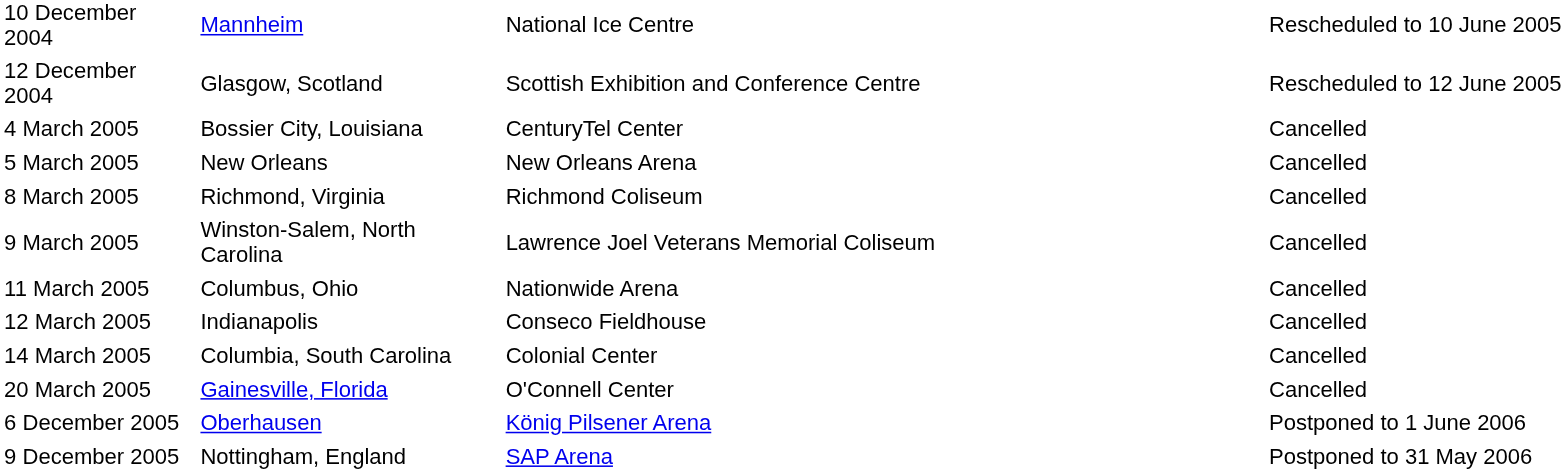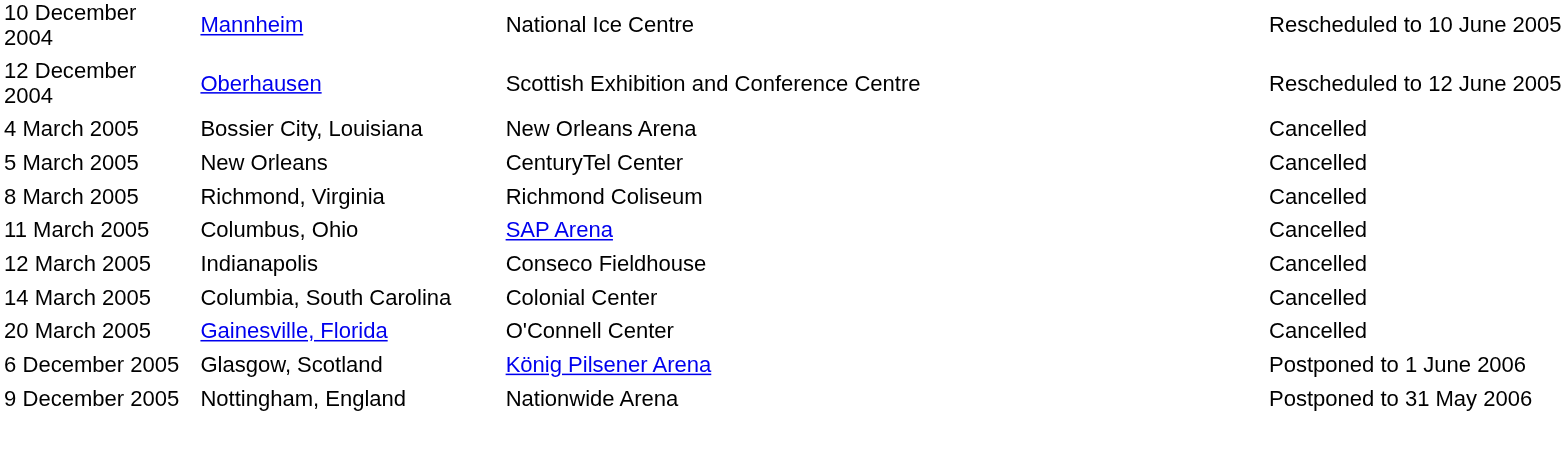 <table cellpadding="2" style="border: 0px solid darkgray; font-size:90%">
 <tr>
 <th width="150"></th>
 <th width="250"></th>
 <th width="700"></th>
 <th width="600"></th>
 </tr>
 <tr border="0">
 <td>10 December 2004</td>
 <td><a href='#'>Mannheim</a></td>
 <td>National Ice Centre</td>
 <td>Rescheduled to 10 June 2005</td>
 </tr>
 <tr>
 <td>12 December 2004</td>
-<td>Glasgow, Scotland</td>
+<td><a href='#'>Oberhausen</a></td>
 <td>Scottish Exhibition and Conference Centre</td>
 <td>Rescheduled to 12 June 2005</td>
 </tr>
 <tr>
 <td>4 March 2005</td>
 <td>Bossier City, Louisiana</td>
-<td>CenturyTel Center</td>
+<td>New Orleans Arena</td>
 <td>Cancelled</td>
 </tr>
 <tr>
 <td>5 March 2005</td>
 <td>New Orleans</td>
-<td>New Orleans Arena</td>
+<td>CenturyTel Center</td>
 <td>Cancelled</td>
 </tr>
 <tr>
 <td>8 March 2005</td>
 <td>Richmond, Virginia</td>
 <td>Richmond Coliseum</td>
 <td>Cancelled</td>
 </tr>
 <tr>
-<td>9 March 2005</td>
-<td>Winston-Salem, North Carolina</td>
-<td>Lawrence Joel Veterans Memorial Coliseum</td>
-<td>Cancelled</td>
-</tr>
-<tr>
 <td>11 March 2005</td>
 <td>Columbus, Ohio</td>
-<td>Nationwide Arena</td>
+<td><a href='#'>SAP Arena</a></td>
 <td>Cancelled</td>
 </tr>
 <tr>
 <td>12 March 2005</td>
 <td>Indianapolis</td>
 <td>Conseco Fieldhouse</td>
 <td>Cancelled</td>
 </tr>
 <tr>
 <td>14 March 2005</td>
 <td>Columbia, South Carolina</td>
 <td>Colonial Center</td>
 <td>Cancelled</td>
 </tr>
 <tr>
 <td>20 March 2005</td>
 <td><a href='#'>Gainesville, Florida</a></td>
 <td>O'Connell Center</td>
 <td>Cancelled</td>
 </tr>
 <tr>
 <td>6 December 2005</td>
-<td><a href='#'>Oberhausen</a></td>
+<td>Glasgow, Scotland</td>
 <td><a href='#'>König Pilsener Arena</a></td>
 <td>Postponed to 1 June 2006</td>
 </tr>
 <tr>
 <td>9 December 2005</td>
 <td>Nottingham, England</td>
-<td><a href='#'>SAP Arena</a></td>
+<td>Nationwide Arena</td>
 <td>Postponed to 31 May 2006</td>
 </tr>
 </table>
